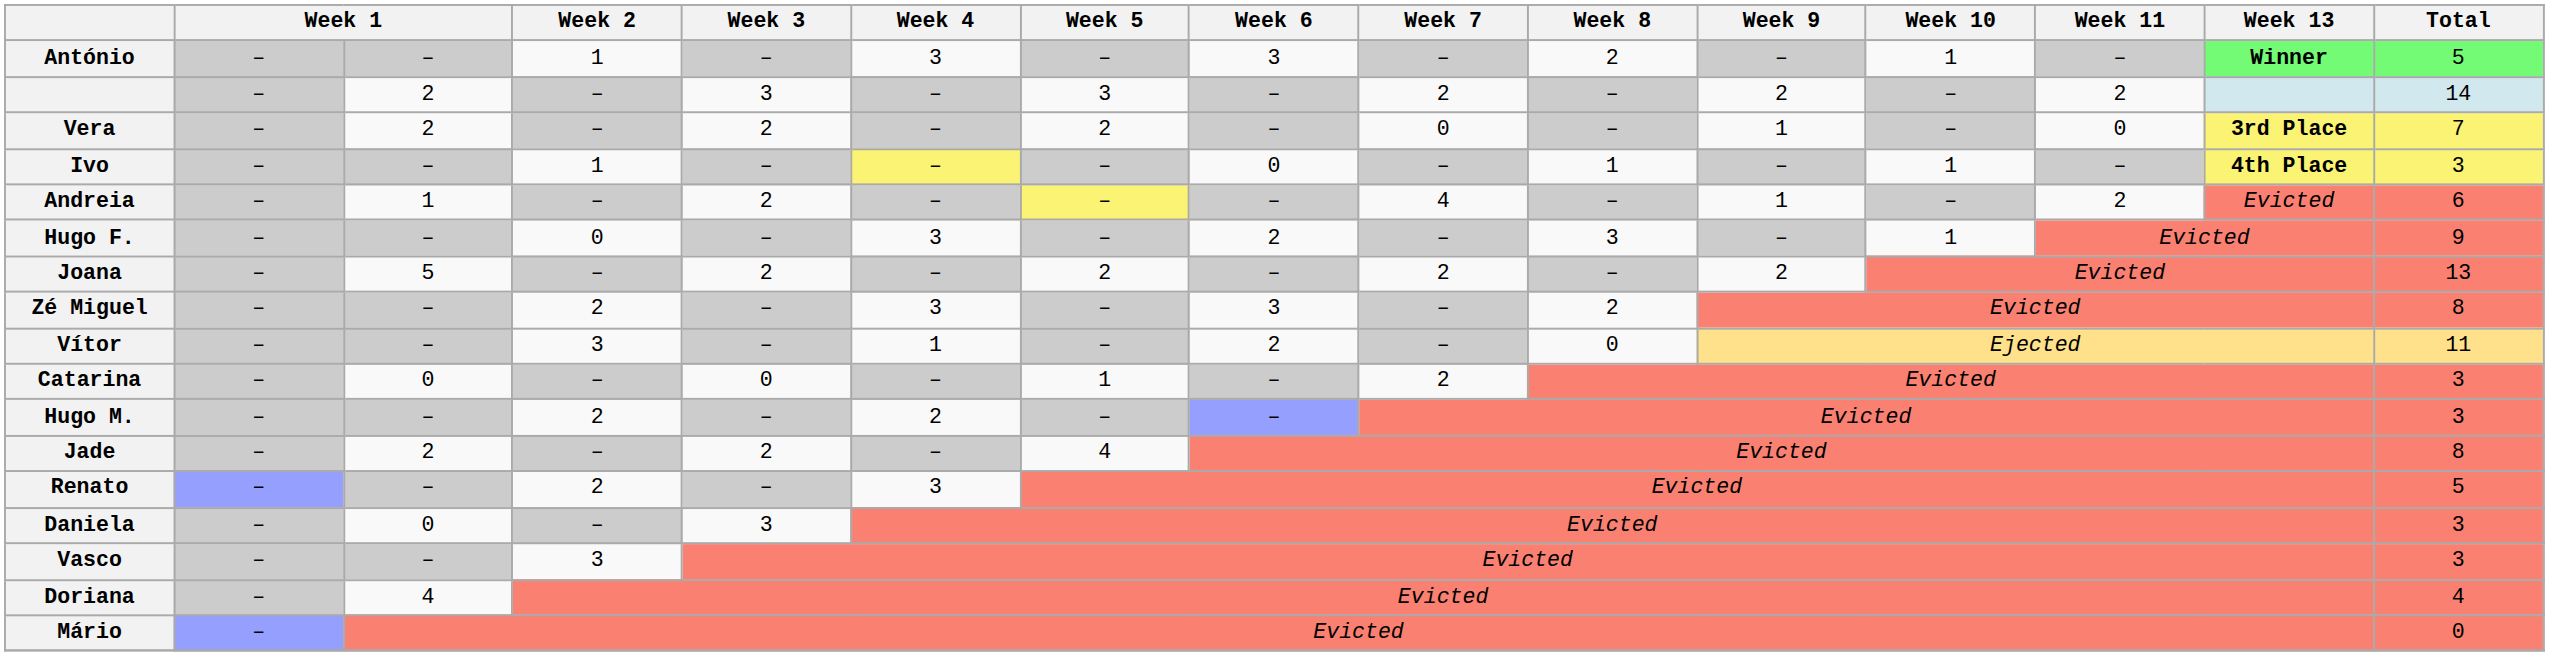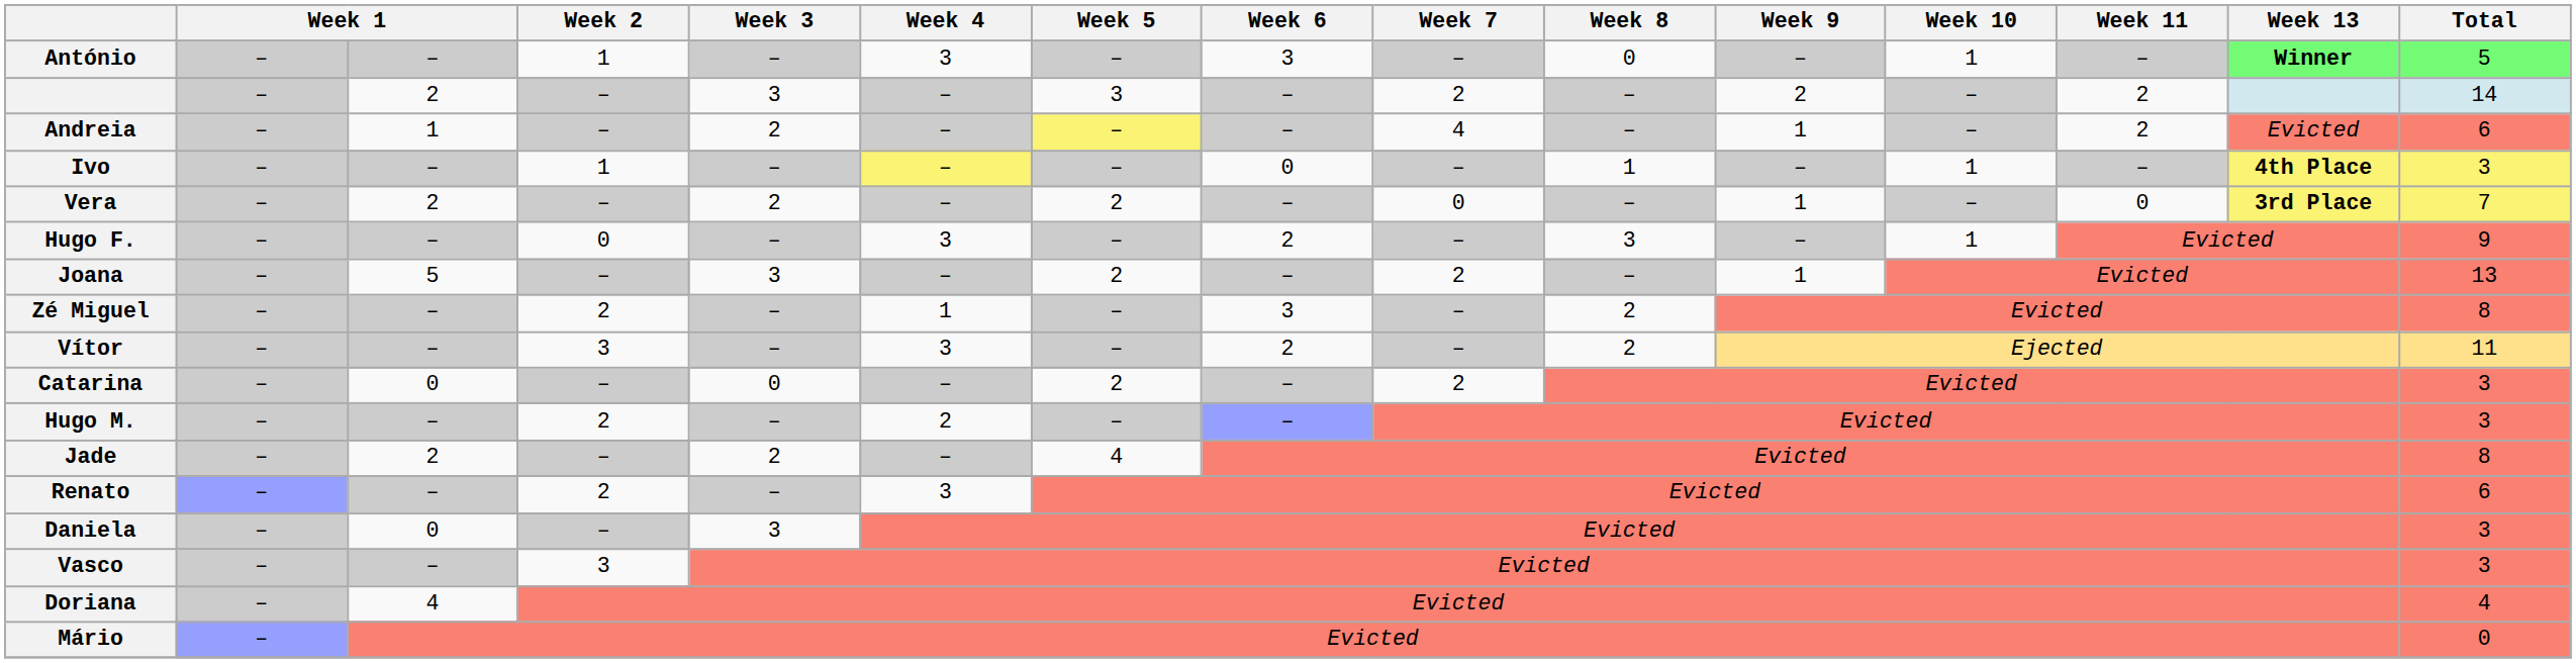 <table class="wikitable" style="text-align:center; font-size:85%; line-height:13px;">
 <tr>
 <th style="width: 5%;"></th>
 <th colspan="2" style="width: 10%;">Week 1</th>
 <th style="width: 5%;">Week 2</th>
 <th style="width: 5%;">Week 3</th>
 <th style="width: 5%;">Week 4</th>
 <th style="width: 5%;">Week 5</th>
 <th style="width: 5%;">Week 6</th>
 <th style="width: 5%;">Week 7</th>
 <th style="width: 5%;">Week 8</th>
 <th style="width: 5%;">Week 9</th>
 <th style="width: 5%;">Week 10</th>
 <th style="width: 5%;">Week 11</th>
 <th style="width: 5%;">Week 13</th>
 <th style="width: 5%;">Total</th>
 </tr>
 <tr>
 <th>António</th>
 <td bgcolor="#CCCCCC">–</td>
 <td bgcolor="#CCCCCC">–</td>
 <td>1</td>
 <td bgcolor="#CCCCCC">–</td>
 <td>3</td>
 <td bgcolor="#CCCCCC">–</td>
 <td>3</td>
 <td bgcolor="#CCCCCC">–</td>
-<td>2</td>
+<td>0</td>
 <td bgcolor="#CCCCCC">–</td>
 <td>1</td>
 <td bgcolor="#CCCCCC">–</td>
 <td bgcolor="73FB76"><strong>Winner</strong></td>
 <td bgcolor="73FB76">5</td>
 </tr>
 <tr>
 <th></th>
 <td bgcolor="#CCCCCC">–</td>
 <td>2</td>
 <td bgcolor="#CCCCCC">–</td>
 <td>3</td>
 <td bgcolor="#CCCCCC">–</td>
 <td>3</td>
 <td bgcolor="#CCCCCC">–</td>
 <td>2</td>
 <td bgcolor="#CCCCCC">–</td>
 <td>2</td>
 <td bgcolor="#CCCCCC">–</td>
 <td>2</td>
 <td bgcolor="D1E8EF"></td>
 <td bgcolor="D1E8EF">14</td>
 </tr>
 <tr>
-<th>Vera</th>
+<th>Andreia</th>
+<td bgcolor="#CCCCCC">–</td>
+<td>1</td>
 <td bgcolor="#CCCCCC">–</td>
 <td>2</td>
 <td bgcolor="#CCCCCC">–</td>
-<td>2</td>
+<td bgcolor="FBF373">–</td>
 <td bgcolor="#CCCCCC">–</td>
-<td>2</td>
-<td bgcolor="#CCCCCC">–</td>
-<td>0</td>
+<td>4</td>
 <td bgcolor="#CCCCCC">–</td>
 <td>1</td>
 <td bgcolor="#CCCCCC">–</td>
-<td>0</td>
-<td bgcolor="FBF373"><strong>3rd Place</strong></td>
-<td bgcolor="FBF373">7</td>
+<td>2</td>
+<td bgcolor="salmon"><em>Evicted</em></td>
+<td bgcolor="salmon">6</td>
 </tr>
 <tr>
 <th>Ivo</th>
 <td bgcolor="#CCCCCC">–</td>
 <td bgcolor="#CCCCCC">–</td>
 <td>1</td>
 <td bgcolor="#CCCCCC">–</td>
 <td bgcolor="FBF373">–</td>
 <td bgcolor="#CCCCCC">–</td>
 <td>0</td>
 <td bgcolor="#CCCCCC">–</td>
 <td>1</td>
 <td bgcolor="#CCCCCC">–</td>
 <td>1</td>
 <td bgcolor="#CCCCCC">–</td>
 <td bgcolor="FBF373"><strong>4th Place</strong></td>
 <td bgcolor="FBF373">3</td>
 </tr>
 <tr>
-<th>Andreia</th>
+<th>Vera</th>
+<td bgcolor="#CCCCCC">–</td>
+<td>2</td>
+<td bgcolor="#CCCCCC">–</td>
+<td>2</td>
+<td bgcolor="#CCCCCC">–</td>
+<td>2</td>
+<td bgcolor="#CCCCCC">–</td>
+<td>0</td>
 <td bgcolor="#CCCCCC">–</td>
 <td>1</td>
 <td bgcolor="#CCCCCC">–</td>
-<td>2</td>
-<td bgcolor="#CCCCCC">–</td>
-<td bgcolor="FBF373">–</td>
-<td bgcolor="#CCCCCC">–</td>
-<td>4</td>
-<td bgcolor="#CCCCCC">–</td>
-<td>1</td>
-<td bgcolor="#CCCCCC">–</td>
-<td>2</td>
-<td bgcolor="salmon"><em>Evicted</em></td>
-<td bgcolor="salmon">6</td>
+<td>0</td>
+<td bgcolor="FBF373"><strong>3rd Place</strong></td>
+<td bgcolor="FBF373">7</td>
 </tr>
 <tr>
 <th>Hugo F.</th>
 <td bgcolor="#CCCCCC">–</td>
 <td bgcolor="#CCCCCC">–</td>
 <td>0</td>
 <td bgcolor="#CCCCCC">–</td>
 <td>3</td>
 <td bgcolor="#CCCCCC">–</td>
 <td>2</td>
 <td bgcolor="#CCCCCC">–</td>
 <td>3</td>
 <td bgcolor="#CCCCCC">–</td>
 <td>1</td>
 <td colspan="2" bgcolor="salmon"><em>Evicted</em></td>
 <td bgcolor="salmon">9</td>
 </tr>
 <tr>
 <th>Joana</th>
 <td bgcolor="#CCCCCC">–</td>
 <td>5</td>
 <td bgcolor="#CCCCCC">–</td>
-<td>2</td>
+<td>3</td>
 <td bgcolor="#CCCCCC">–</td>
 <td>2</td>
 <td bgcolor="#CCCCCC">–</td>
 <td>2</td>
 <td bgcolor="#CCCCCC">–</td>
-<td>2</td>
+<td>1</td>
 <td colspan="3" bgcolor="salmon"><em>Evicted</em></td>
 <td bgcolor="salmon">13</td>
 </tr>
 <tr>
 <th>Zé Miguel</th>
 <td bgcolor="#CCCCCC">–</td>
 <td bgcolor="#CCCCCC">–</td>
 <td>2</td>
 <td bgcolor="#CCCCCC">–</td>
-<td>3</td>
+<td>1</td>
 <td bgcolor="#CCCCCC">–</td>
 <td>3</td>
 <td bgcolor="#CCCCCC">–</td>
 <td>2</td>
 <td colspan="4" bgcolor="salmon"><em>Evicted</em></td>
 <td bgcolor="salmon">8</td>
 </tr>
 <tr>
 <th>Vítor</th>
 <td bgcolor="#CCCCCC">–</td>
 <td bgcolor="#CCCCCC">–</td>
 <td>3</td>
 <td bgcolor="#CCCCCC">–</td>
-<td>1</td>
+<td>3</td>
 <td bgcolor="#CCCCCC">–</td>
 <td>2</td>
 <td bgcolor="#CCCCCC">–</td>
-<td>0</td>
+<td>2</td>
 <td colspan="4" bgcolor="ffe08b"><em>Ejected</em></td>
 <td bgcolor="ffe08b">11</td>
 </tr>
 <tr>
 <th>Catarina</th>
 <td bgcolor="#CCCCCC">–</td>
 <td>0</td>
 <td bgcolor="#CCCCCC">–</td>
 <td>0</td>
 <td bgcolor="#CCCCCC">–</td>
-<td>1</td>
+<td>2</td>
 <td bgcolor="#CCCCCC">–</td>
 <td>2</td>
 <td colspan="5" bgcolor="salmon"><em>Evicted</em></td>
 <td bgcolor="salmon">3</td>
 </tr>
 <tr>
 <th>Hugo M.</th>
 <td bgcolor="#CCCCCC">–</td>
 <td bgcolor="#CCCCCC">–</td>
 <td>2</td>
 <td bgcolor="#CCCCCC">–</td>
 <td>2</td>
 <td bgcolor="#CCCCCC">–</td>
 <td bgcolor="959ffd">–</td>
 <td colspan="6" bgcolor="salmon"><em>Evicted</em></td>
 <td bgcolor="salmon">3</td>
 </tr>
 <tr>
 <th>Jade</th>
 <td bgcolor="#CCCCCC">–</td>
 <td>2</td>
 <td bgcolor="#CCCCCC">–</td>
 <td>2</td>
 <td bgcolor="#CCCCCC">–</td>
 <td>4</td>
 <td colspan="7" bgcolor="salmon"><em>Evicted</em></td>
 <td bgcolor="salmon">8</td>
 </tr>
 <tr>
 <th>Renato</th>
 <td bgcolor="959ffd">–</td>
 <td bgcolor="#CCCCCC">–</td>
 <td>2</td>
 <td bgcolor="#CCCCCC">–</td>
 <td>3</td>
 <td colspan="8" bgcolor="salmon"><em>Evicted</em></td>
-<td bgcolor="salmon">5</td>
+<td bgcolor="salmon">6</td>
 </tr>
 <tr>
 <th>Daniela</th>
 <td bgcolor="#CCCCCC">–</td>
 <td>0</td>
 <td bgcolor="#CCCCCC">–</td>
 <td>3</td>
 <td colspan="9" bgcolor="salmon"><em>Evicted</em></td>
 <td bgcolor="salmon">3</td>
 </tr>
 <tr>
 <th>Vasco</th>
 <td bgcolor="#CCCCCC">–</td>
 <td bgcolor="#CCCCCC">–</td>
 <td>3</td>
 <td colspan="10" bgcolor="salmon"><em>Evicted</em></td>
 <td bgcolor="salmon">3</td>
 </tr>
 <tr>
 <th>Doriana</th>
 <td bgcolor="#CCCCCC">–</td>
 <td>4</td>
 <td colspan="11" bgcolor="salmon"><em>Evicted</em></td>
 <td bgcolor="salmon">4</td>
 </tr>
 <tr>
 <th>Mário</th>
 <td bgcolor="959ffd">–</td>
 <td colspan="12" bgcolor="salmon"><em>Evicted</em></td>
 <td bgcolor="salmon">0</td>
 </tr>
 <tr>
 </tr>
 </table>
